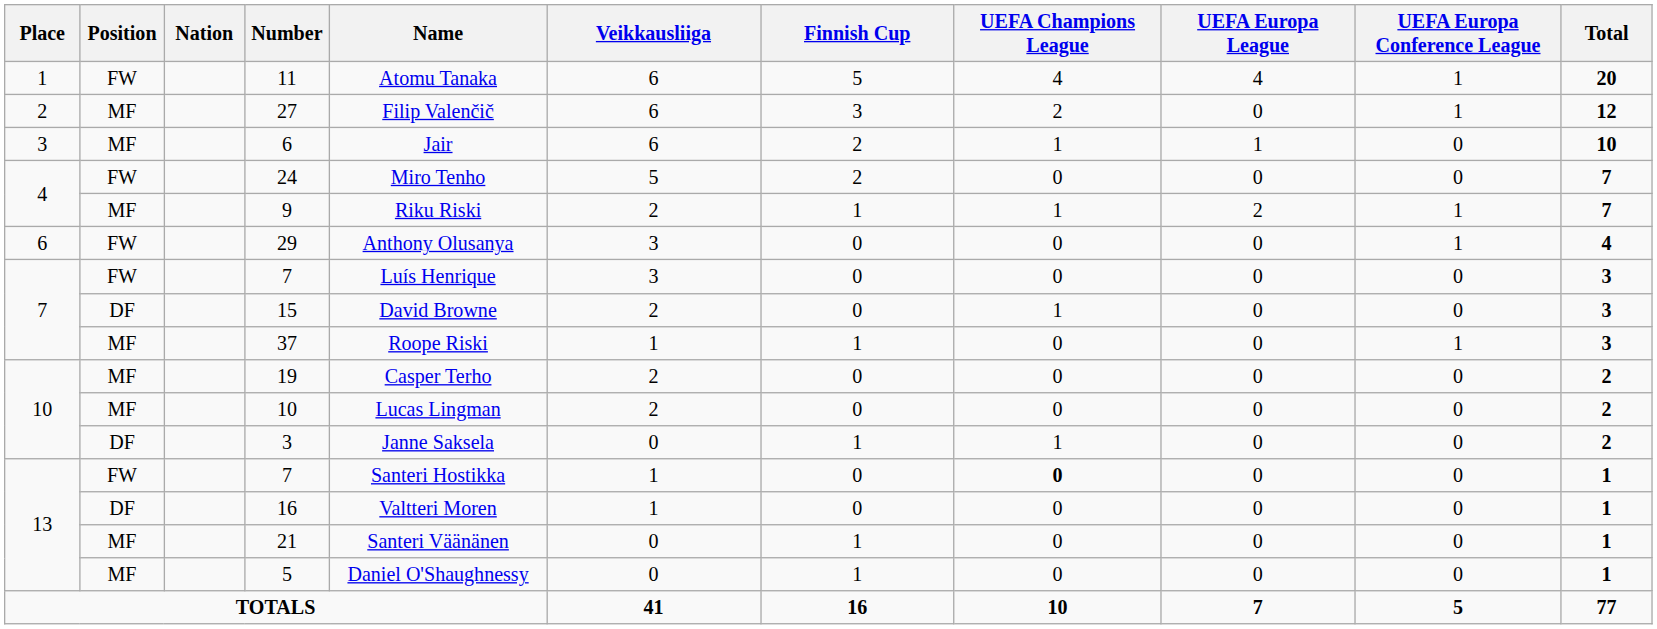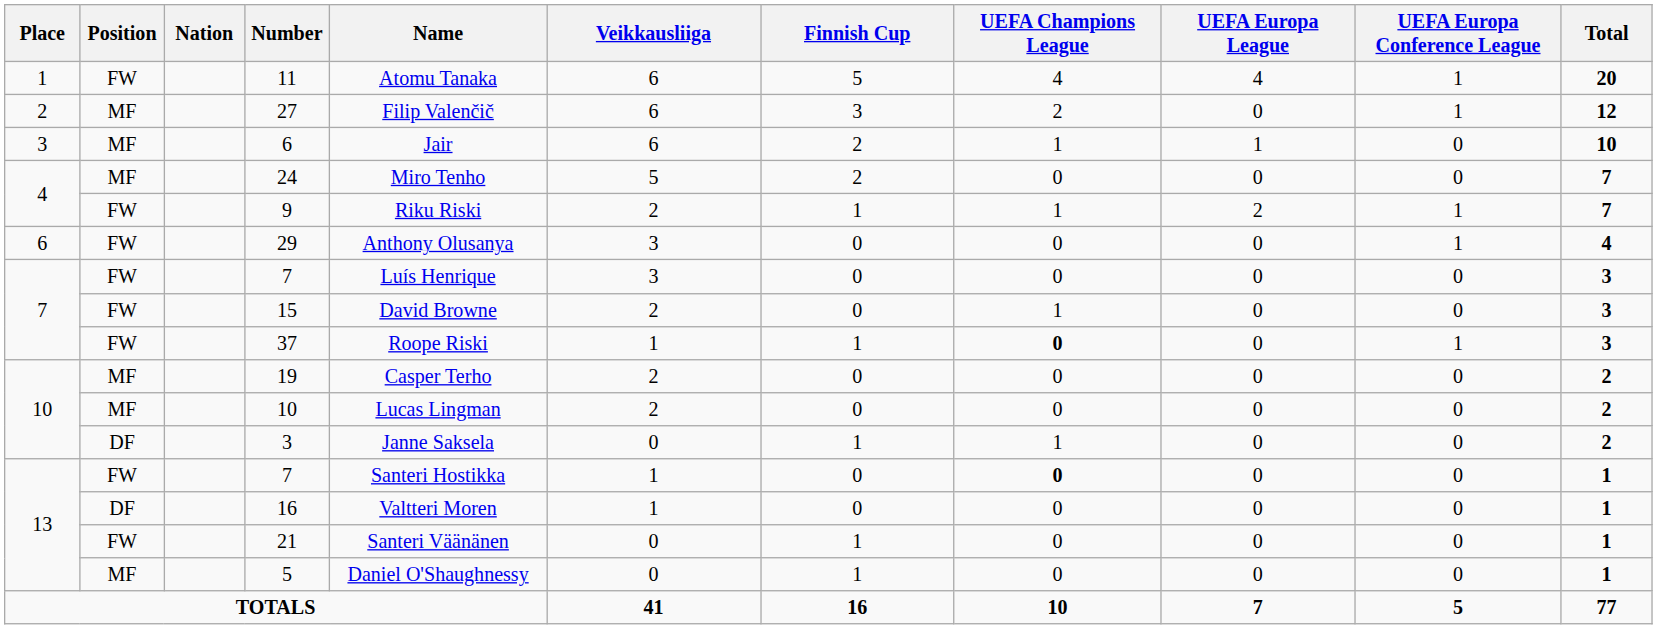 <table class="wikitable" style="font-size: 95%; text-align: center;">
 <tr>
 <th width=60>Place</th>
 <th width=60>Position</th>
 <th width=60>Nation</th>
 <th width=60>Number</th>
 <th width=200>Name</th>
 <th width=200><a href='#'>Veikkausliiga</a></th>
 <th width=200><a href='#'>Finnish Cup</a></th>
 <th width=200><a href='#'>UEFA Champions League</a></th>
 <th width=200><a href='#'>UEFA Europa League</a></th>
 <th width=200><a href='#'>UEFA Europa Conference League</a></th>
 <th width=80><strong>Total</strong></th>
 </tr>
 <tr>
 <td>1</td>
 <td>FW</td>
 <td></td>
 <td>11</td>
 <td><a href='#'>Atomu Tanaka</a></td>
 <td>6</td>
 <td>5</td>
 <td>4</td>
 <td>4</td>
 <td>1</td>
 <td><strong>20</strong></td>
 </tr>
 <tr>
 <td>2</td>
 <td>MF</td>
 <td></td>
 <td>27</td>
 <td><a href='#'>Filip Valenčič</a></td>
 <td>6</td>
 <td>3</td>
 <td>2</td>
 <td>0</td>
 <td>1</td>
 <td><strong>12</strong></td>
 </tr>
 <tr>
 <td>3</td>
 <td>MF</td>
 <td></td>
 <td>6</td>
 <td><a href='#'>Jair</a></td>
 <td>6</td>
 <td>2</td>
 <td>1</td>
 <td>1</td>
 <td>0</td>
 <td><strong>10</strong></td>
 </tr>
 <tr>
 <td rowspan="2">4</td>
-<td>FW</td>
+<td>MF</td>
 <td></td>
 <td>24</td>
 <td><a href='#'>Miro Tenho</a></td>
 <td>5</td>
 <td>2</td>
 <td>0</td>
 <td>0</td>
 <td>0</td>
 <td><strong>7</strong></td>
 </tr>
 <tr>
-<td>MF</td>
+<td>FW</td>
 <td></td>
 <td>9</td>
 <td><a href='#'>Riku Riski</a></td>
 <td>2</td>
 <td>1</td>
 <td>1</td>
 <td>2</td>
 <td>1</td>
 <td><strong>7</strong></td>
 </tr>
 <tr>
 <td>6</td>
 <td>FW</td>
 <td></td>
 <td>29</td>
 <td><a href='#'>Anthony Olusanya</a></td>
 <td>3</td>
 <td>0</td>
 <td>0</td>
 <td>0</td>
 <td>1</td>
 <td><strong>4</strong></td>
 </tr>
 <tr>
 <td rowspan="3">7</td>
 <td>FW</td>
 <td></td>
 <td>7</td>
 <td><a href='#'>Luís Henrique</a></td>
 <td>3</td>
 <td>0</td>
 <td>0</td>
 <td>0</td>
 <td>0</td>
 <td><strong>3</strong></td>
 </tr>
 <tr>
-<td>DF</td>
+<td>FW</td>
 <td></td>
 <td>15</td>
 <td><a href='#'>David Browne</a></td>
 <td>2</td>
 <td>0</td>
 <td>1</td>
 <td>0</td>
 <td>0</td>
 <td><strong>3</strong></td>
 </tr>
 <tr>
-<td>MF</td>
+<td>FW</td>
 <td></td>
 <td>37</td>
 <td><a href='#'>Roope Riski</a></td>
 <td>1</td>
 <td>1</td>
-<td>0</td>
+<td><strong>0</strong></td>
 <td>0</td>
 <td>1</td>
 <td><strong>3</strong></td>
 </tr>
 <tr>
 <td rowspan="3">10</td>
 <td>MF</td>
 <td></td>
 <td>19</td>
 <td><a href='#'>Casper Terho</a></td>
 <td>2</td>
 <td>0</td>
 <td>0</td>
 <td>0</td>
 <td>0</td>
 <td><strong>2</strong></td>
 </tr>
 <tr>
 <td>MF</td>
 <td></td>
 <td>10</td>
 <td><a href='#'>Lucas Lingman</a></td>
 <td>2</td>
 <td>0</td>
 <td>0</td>
 <td>0</td>
 <td>0</td>
 <td><strong>2</strong></td>
 </tr>
 <tr>
 <td>DF</td>
 <td></td>
 <td>3</td>
 <td><a href='#'>Janne Saksela</a></td>
 <td>0</td>
 <td>1</td>
 <td>1</td>
 <td>0</td>
 <td>0</td>
 <td><strong>2</strong></td>
 </tr>
 <tr>
 <td rowspan="4">13</td>
 <td>FW</td>
 <td></td>
 <td>7</td>
 <td><a href='#'>Santeri Hostikka</a></td>
 <td>1</td>
 <td>0</td>
 <td><strong>0</strong></td>
 <td>0</td>
 <td>0</td>
 <td><strong>1</strong></td>
 </tr>
 <tr>
 <td>DF</td>
 <td></td>
 <td>16</td>
 <td><a href='#'>Valtteri Moren</a></td>
 <td>1</td>
 <td>0</td>
 <td>0</td>
 <td>0</td>
 <td>0</td>
 <td><strong>1</strong></td>
 </tr>
 <tr>
-<td>MF</td>
+<td>FW</td>
 <td></td>
 <td>21</td>
 <td><a href='#'>Santeri Väänänen</a></td>
 <td>0</td>
 <td>1</td>
 <td>0</td>
 <td>0</td>
 <td>0</td>
 <td><strong>1</strong></td>
 </tr>
 <tr>
 <td>MF</td>
 <td></td>
 <td>5</td>
 <td><a href='#'>Daniel O'Shaughnessy</a></td>
 <td>0</td>
 <td>1</td>
 <td>0</td>
 <td>0</td>
 <td>0</td>
 <td><strong>1</strong></td>
 </tr>
 <tr>
 <td colspan="5"><strong>TOTALS</strong></td>
 <td><strong>41</strong></td>
 <td><strong>16</strong></td>
 <td><strong>10</strong></td>
 <td><strong>7</strong></td>
 <td><strong>5</strong></td>
 <td><strong>77</strong></td>
 </tr>
 </table>
